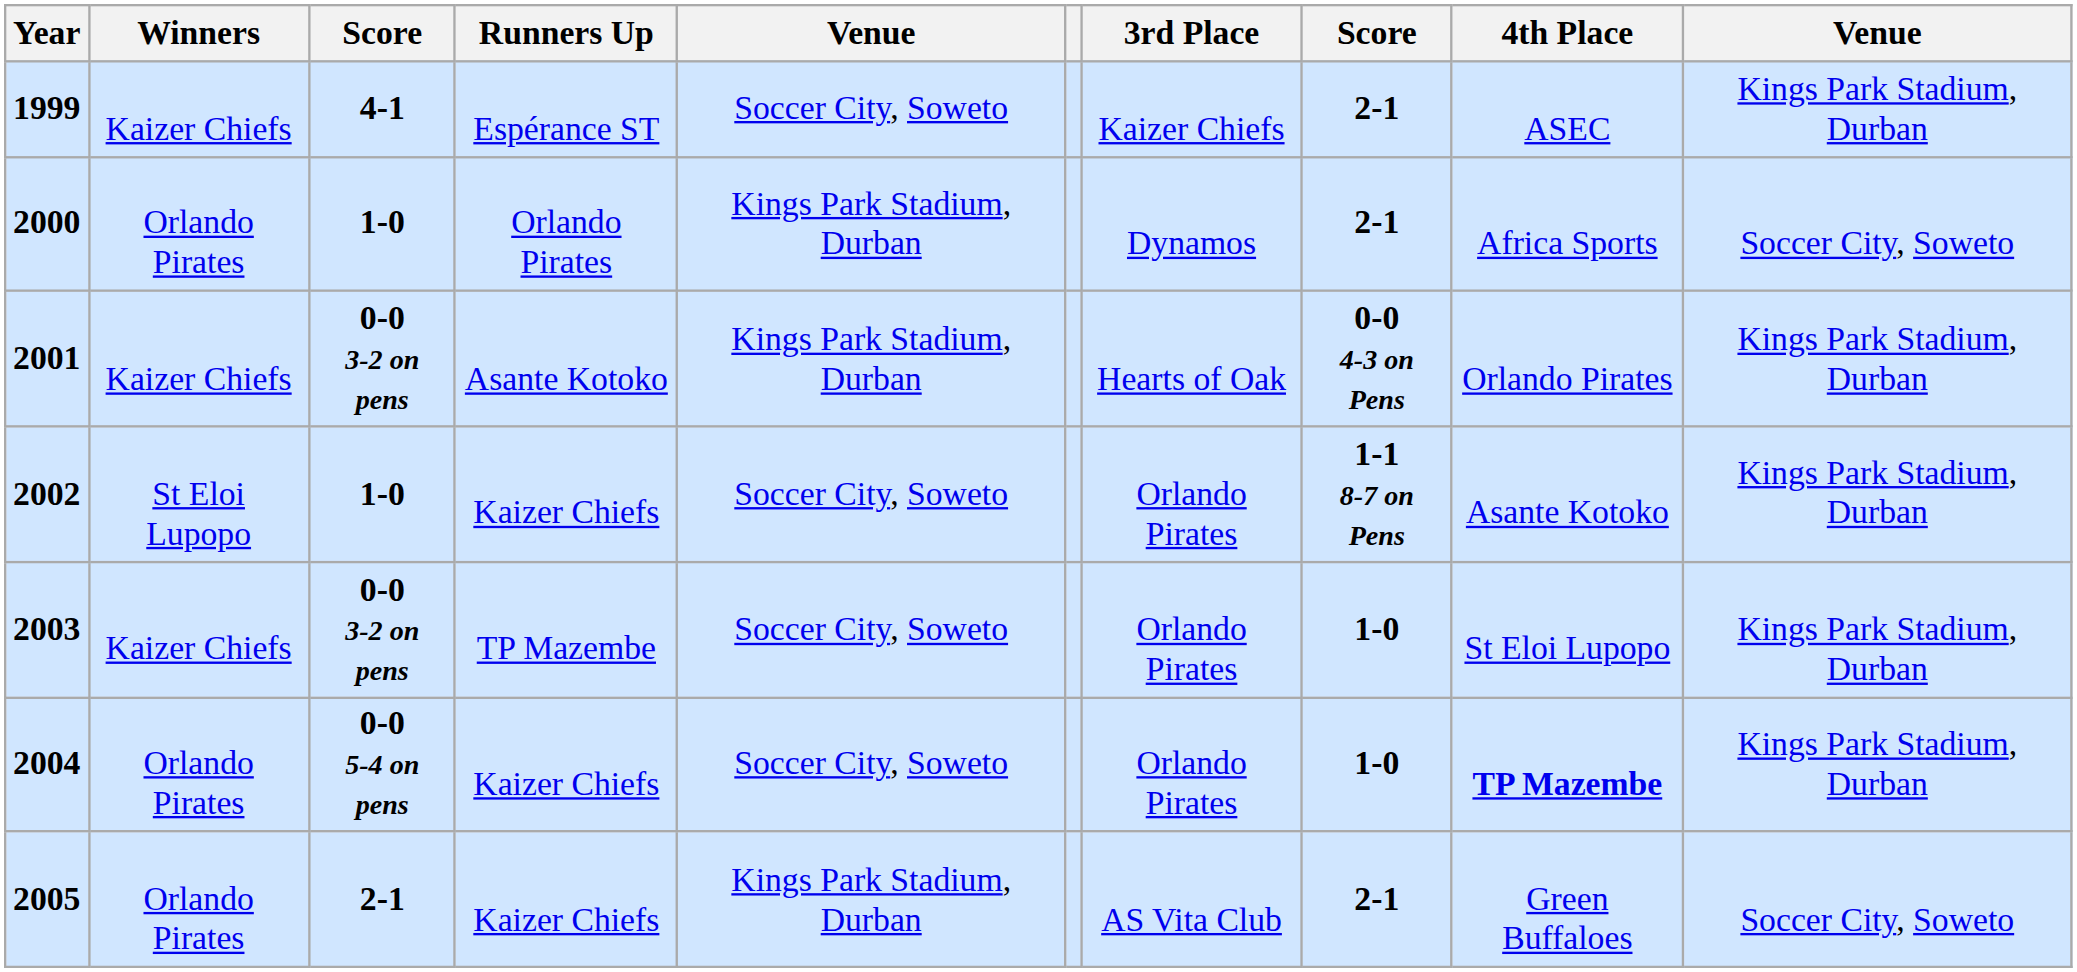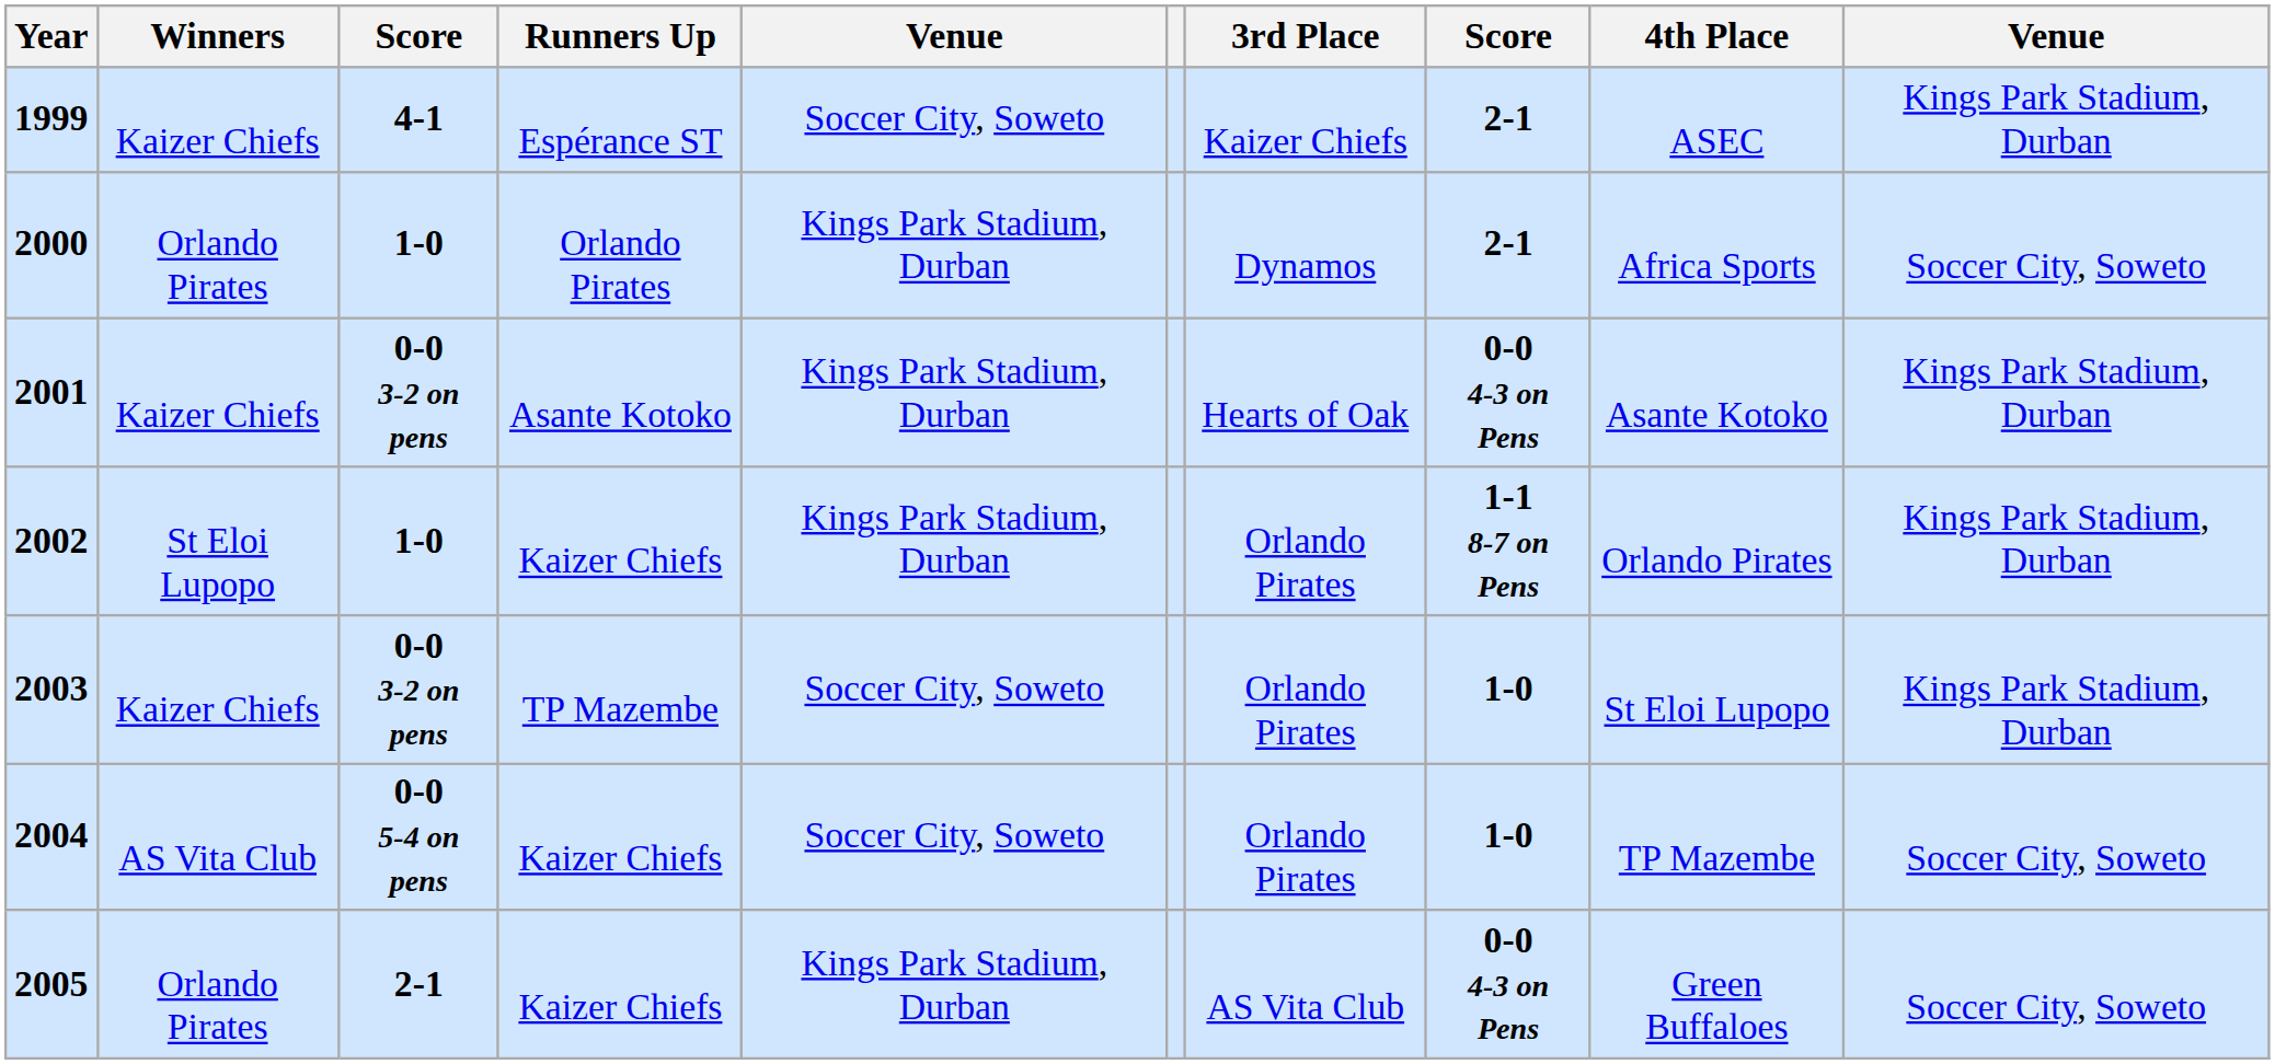 <table class="wikitable" style="font-size:90%; width: 100%; text-align: center;">
 <tr>
 <th>Year</th>
 <th>Winners</th>
 <th>Score</th>
 <th>Runners Up</th>
 <th>Venue</th>
 <th></th>
 <th>3rd Place</th>
 <th>Score</th>
 <th>4th Place</th>
 <th>Venue</th>
 </tr>
 <tr style="background: #D0E6FF;">
 <td><strong>1999</strong></td>
 <td><br><a href='#'>Kaizer Chiefs</a></td>
 <td><strong>4-1</strong></td>
 <td><br><a href='#'>Espérance ST</a></td>
 <td><a href='#'>Soccer City</a>, <a href='#'>Soweto</a></td>
 <td></td>
 <td><br><a href='#'>Kaizer Chiefs</a></td>
 <td><strong>2-1</strong></td>
 <td><br><a href='#'>ASEC</a></td>
 <td><a href='#'>Kings Park Stadium</a>, <a href='#'>Durban</a></td>
 </tr>
 <tr style="background: #D0E6FF;">
 <td><strong>2000</strong></td>
 <td><br><a href='#'>Orlando Pirates</a></td>
 <td><strong>1-0</strong></td>
 <td><br><a href='#'>Orlando Pirates</a></td>
 <td><a href='#'>Kings Park Stadium</a>, <a href='#'>Durban</a></td>
 <td></td>
 <td><br><a href='#'>Dynamos</a></td>
 <td><strong>2-1</strong></td>
 <td><br><a href='#'>Africa Sports</a></td>
 <td><br><a href='#'>Soccer City</a>, <a href='#'>Soweto</a></td>
 </tr>
 <tr style="background: #D0E6FF;">
 <td><strong>2001</strong></td>
 <td><br><a href='#'>Kaizer Chiefs</a></td>
 <td><strong>0-0<br><small><em>3-2 on pens</em></small></strong></td>
 <td><br><a href='#'>Asante Kotoko</a></td>
 <td><a href='#'>Kings Park Stadium</a>, <a href='#'>Durban</a></td>
 <td></td>
 <td><br><a href='#'>Hearts of Oak</a></td>
 <td><strong>0-0<br><small><em>4-3 on Pens</em></small></strong></td>
-<td><br><a href='#'>Orlando Pirates</a></td>
+<td><br><a href='#'>Asante Kotoko</a></td>
 <td><a href='#'>Kings Park Stadium</a>, <a href='#'>Durban</a></td>
 </tr>
 <tr style="background: #D0E6FF;">
 <td><strong>2002</strong></td>
 <td><br><a href='#'>St Eloi Lupopo</a></td>
 <td><strong>1-0</strong></td>
 <td><br><a href='#'>Kaizer Chiefs</a></td>
-<td><a href='#'>Soccer City</a>, <a href='#'>Soweto</a></td>
+<td><a href='#'>Kings Park Stadium</a>, <a href='#'>Durban</a></td>
 <td></td>
 <td><br><a href='#'>Orlando Pirates</a></td>
 <td><strong>1-1<br><small><em>8-7 on Pens</em></small></strong></td>
-<td><br><a href='#'>Asante Kotoko</a></td>
+<td><br><a href='#'>Orlando Pirates</a></td>
 <td><a href='#'>Kings Park Stadium</a>, <a href='#'>Durban</a></td>
 </tr>
 <tr style="background: #D0E6FF;">
 <td><strong>2003</strong></td>
 <td><br><a href='#'>Kaizer Chiefs</a></td>
 <td><strong>0-0<br><small><em>3-2 on pens</em></small></strong></td>
 <td><br><a href='#'>TP Mazembe</a></td>
 <td><a href='#'>Soccer City</a>, <a href='#'>Soweto</a></td>
 <td></td>
 <td><br><a href='#'>Orlando Pirates</a></td>
 <td><strong>1-0<br></strong></td>
 <td><br><a href='#'>St Eloi Lupopo</a></td>
 <td><br><a href='#'>Kings Park Stadium</a>, <a href='#'>Durban</a></td>
 </tr>
 <tr style="background: #D0E6FF;">
 <td><strong>2004</strong></td>
-<td><br><a href='#'>Orlando Pirates</a></td>
+<td><br><a href='#'>AS Vita Club</a></td>
 <td><strong>0-0<br><small><em>5-4 on pens</em></small></strong></td>
 <td><br><a href='#'>Kaizer Chiefs</a></td>
 <td><a href='#'>Soccer City</a>, <a href='#'>Soweto</a></td>
 <td></td>
 <td><br><a href='#'>Orlando Pirates</a></td>
 <td><strong>1-0<br></strong></td>
-<td><strong><br><a href='#'>TP Mazembe</a></strong></td>
-<td><a href='#'>Kings Park Stadium</a>, <a href='#'>Durban</a></td>
+<td><br><a href='#'>TP Mazembe</a></td>
+<td><br><a href='#'>Soccer City</a>, <a href='#'>Soweto</a></td>
 </tr>
 <tr style="background: #D0E6FF;">
 <td><strong>2005</strong></td>
 <td><br><a href='#'>Orlando Pirates</a></td>
 <td><strong>2-1</strong></td>
 <td><br><a href='#'>Kaizer Chiefs</a></td>
 <td><a href='#'>Kings Park Stadium</a>, <a href='#'>Durban</a></td>
 <td></td>
 <td><br><a href='#'>AS Vita Club</a></td>
-<td><strong>2-1</strong></td>
+<td><strong>0-0<br><small><em>4-3 on Pens</em></small></strong></td>
 <td><br><a href='#'>Green Buffaloes</a></td>
 <td><br><a href='#'>Soccer City</a>, <a href='#'>Soweto</a></td>
 </tr>
 </table>
